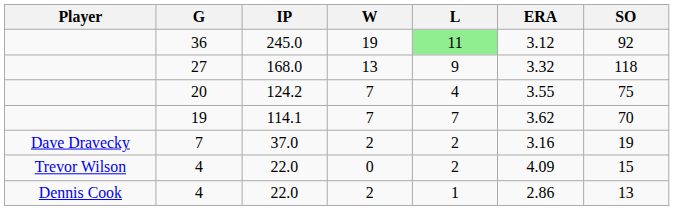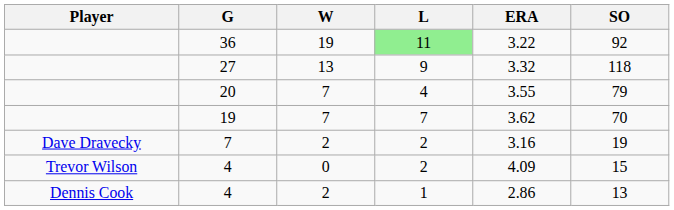 <table class="wikitable sortable">
 <tr>
 <th bgcolor="#DDDDFF" width="16%">Player</th>
 <th bgcolor="#DDDDFF" width="9%">G</th>
-<th bgcolor="#DDDDFF" width="9%">IP</th>
 <th bgcolor="#DDDDFF" width="9%">W</th>
 <th bgcolor="#DDDDFF" width="9%">L</th>
 <th bgcolor="#DDDDFF" width="9%">ERA</th>
 <th bgcolor="#DDDDFF" width="9%">SO</th>
 </tr>
 <tr align="center">
 <td></td>
 <td>36</td>
-<td>245.0</td>
 <td>19</td>
 <td style="background: lightgreen;">11</td>
-<td>3.12</td>
+<td>3.22</td>
 <td>92</td>
 </tr>
 <tr align="center">
 <td></td>
 <td>27</td>
-<td>168.0</td>
 <td>13</td>
 <td>9</td>
 <td>3.32</td>
 <td>118</td>
 </tr>
 <tr align="center">
 <td></td>
 <td>20</td>
-<td>124.2</td>
 <td>7</td>
 <td>4</td>
 <td>3.55</td>
-<td>75</td>
+<td>79</td>
 </tr>
 <tr align="center">
 <td></td>
 <td>19</td>
-<td>114.1</td>
 <td>7</td>
 <td>7</td>
 <td>3.62</td>
 <td>70</td>
 </tr>
 <tr align=center>
 <td><a href='#'>Dave Dravecky</a></td>
 <td>7</td>
-<td>37.0</td>
 <td>2</td>
 <td>2</td>
 <td>3.16</td>
 <td>19</td>
 </tr>
 <tr align=center>
 <td><a href='#'>Trevor Wilson</a></td>
 <td>4</td>
-<td>22.0</td>
 <td>0</td>
 <td>2</td>
 <td>4.09</td>
 <td>15</td>
 </tr>
 <tr align=center>
 <td><a href='#'>Dennis Cook</a></td>
 <td>4</td>
-<td>22.0</td>
 <td>2</td>
 <td>1</td>
 <td>2.86</td>
 <td>13</td>
 </tr>
 </table>
